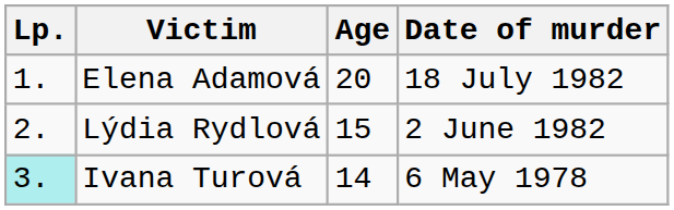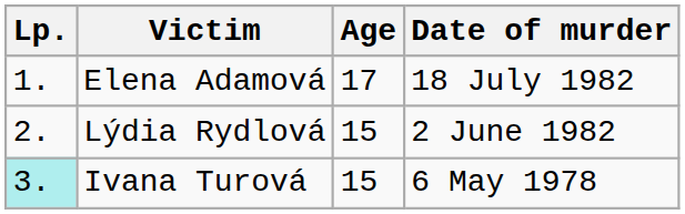 <table class="wikitable sortable" style="margin-bottom: 10px;">
 <tr>
 <th>Lp.</th>
 <th>Victim</th>
 <th>Age</th>
 <th>Date of murder</th>
 </tr>
 <tr>
 <td>1.</td>
 <td>Elena Adamová</td>
-<td>20</td>
+<td>17</td>
 <td>18 July 1982</td>
 </tr>
 <tr>
 <td>2.</td>
 <td>Lýdia Rydlová</td>
 <td>15</td>
 <td>2 June 1982</td>
 </tr>
 <tr>
 <td style="background: paleturquoise;">3.</td>
 <td>Ivana Turová</td>
-<td>14</td>
+<td>15</td>
 <td>6 May 1978</td>
 </tr>
 </table>
